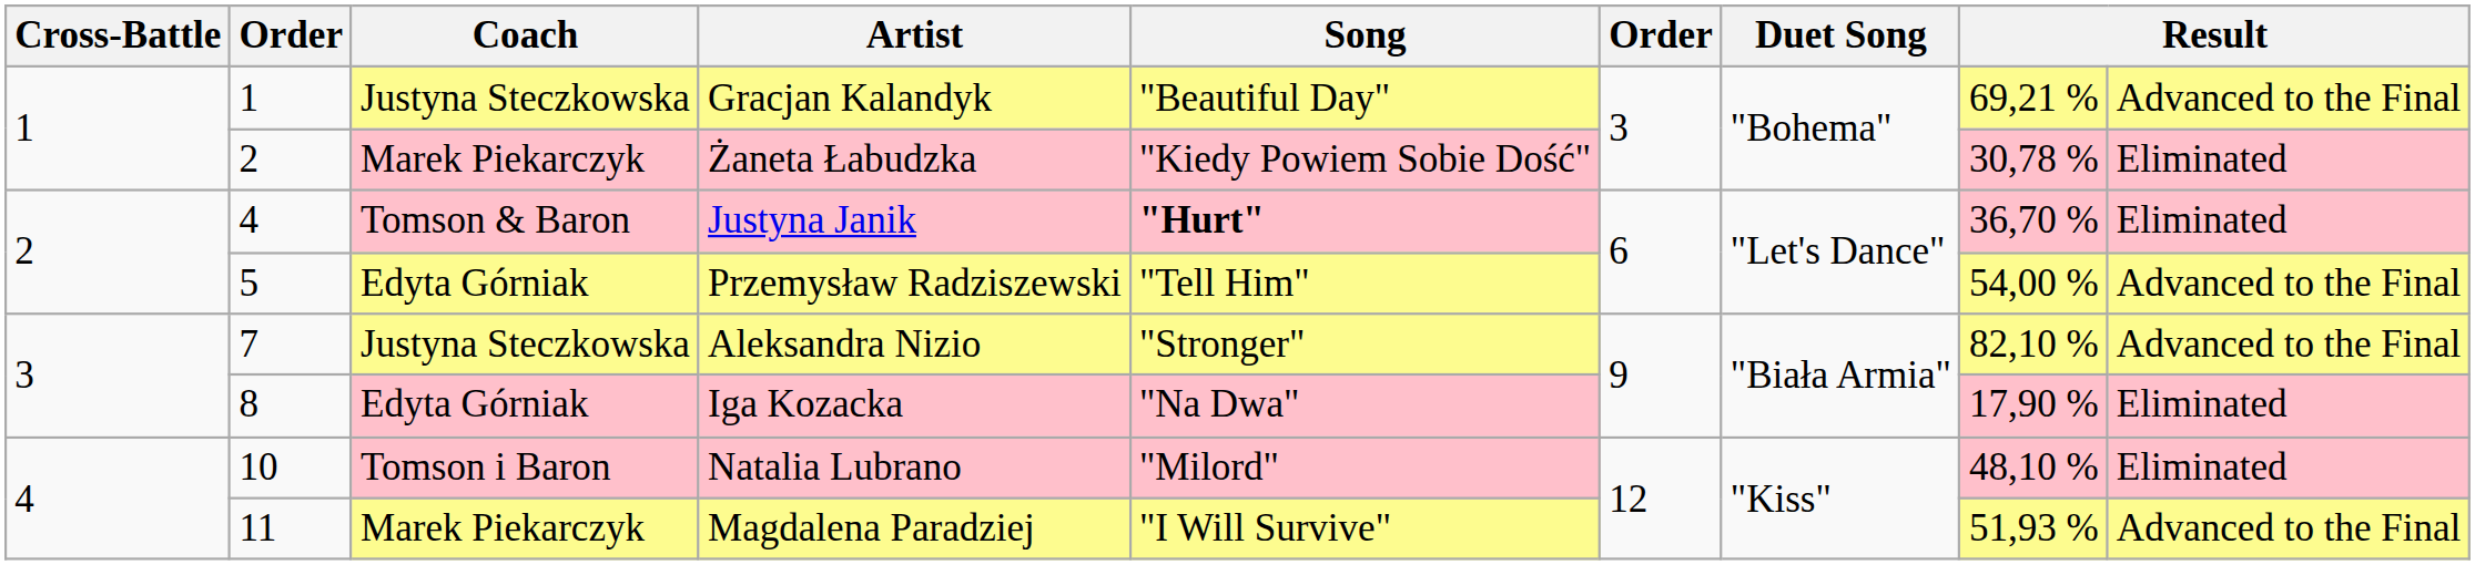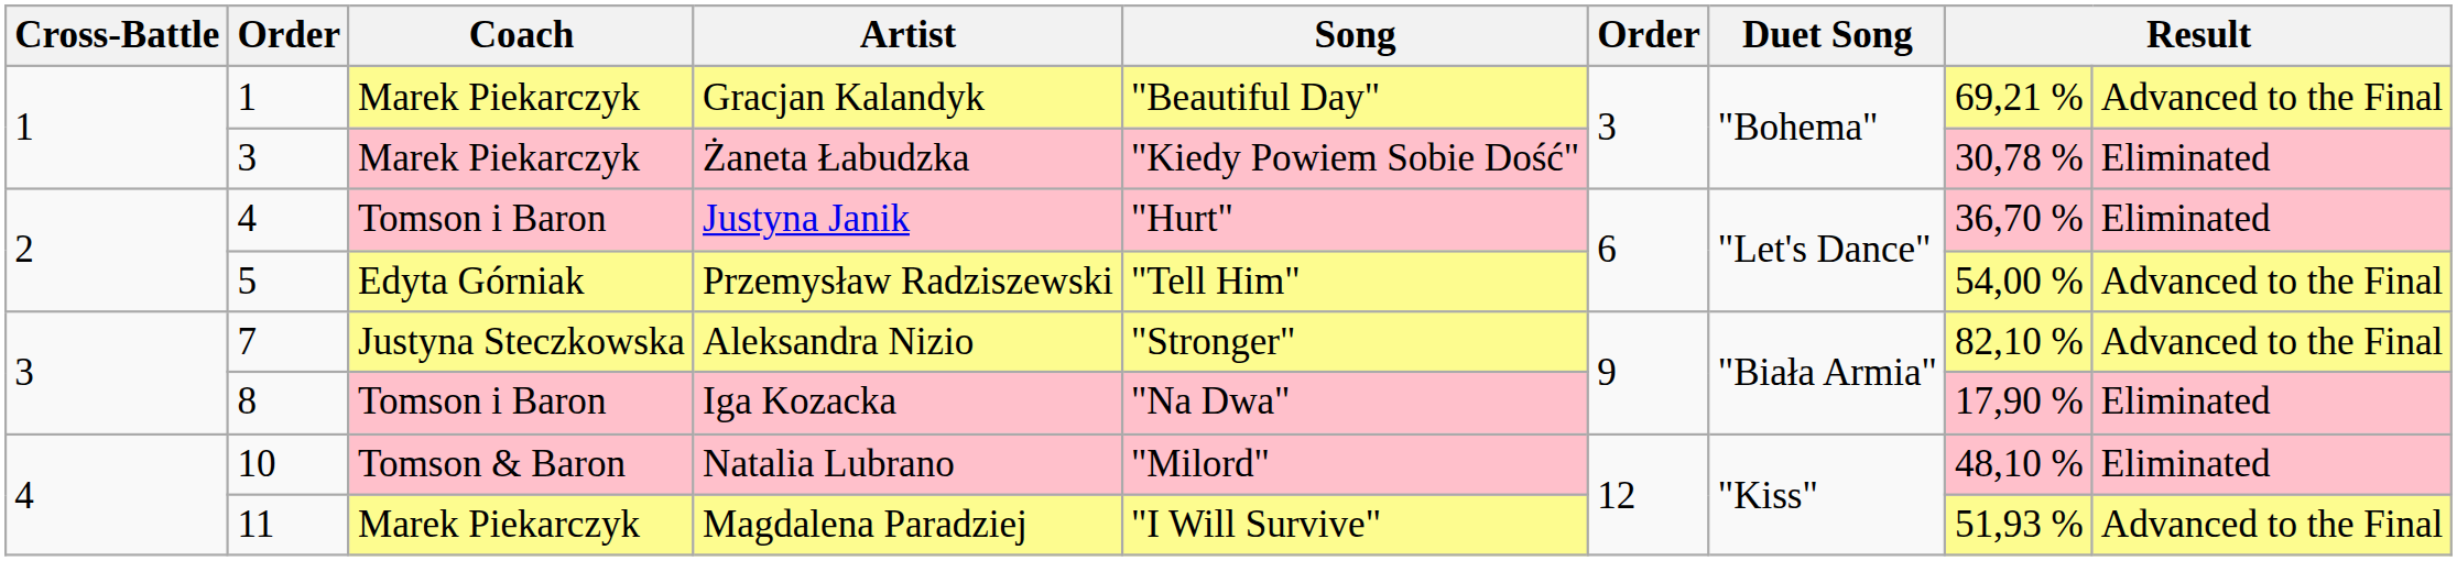 <table class="wikitable">
 <tr>
 <th>Cross-Battle</th>
 <th>Order</th>
 <th>Coach</th>
 <th>Artist</th>
 <th>Song</th>
 <th>Order</th>
 <th>Duet Song</th>
 <th colspan="2">Result</th>
 </tr>
 <tr>
 <td rowspan="2">1</td>
 <td>1</td>
-<td style="background:#fdfc8f;">Justyna Steczkowska</td>
+<td style="background:#fdfc8f;">Marek Piekarczyk</td>
 <td style="background:#fdfc8f;">Gracjan Kalandyk</td>
 <td style="background:#fdfc8f;">"Beautiful Day"</td>
 <td rowspan="2">3</td>
 <td rowspan="2">"Bohema"</td>
 <td style="background:#fdfc8f;">69,21 %</td>
 <td style="background:#fdfc8f;">Advanced to the Final</td>
 </tr>
 <tr>
-<td>2</td>
+<td>3</td>
 <td style="background:pink;">Marek Piekarczyk</td>
 <td style="background:pink;">Żaneta Łabudzka</td>
 <td style="background:pink;">"Kiedy Powiem Sobie Dość"</td>
 <td style="background:pink;">30,78 %</td>
 <td style="background:pink;">Eliminated</td>
 </tr>
 <tr>
 <td rowspan="2">2</td>
 <td>4</td>
-<td style="background:pink;">Tomson & Baron</td>
+<td style="background:pink;">Tomson i Baron</td>
 <td style="background:pink;"><a href='#'>Justyna Janik</a></td>
-<td style="background:pink;"><strong>"Hurt"</strong></td>
+<td style="background:pink;">"Hurt"</td>
 <td rowspan="2">6</td>
 <td rowspan="2">"Let's Dance"</td>
 <td style="background:pink;">36,70 %</td>
 <td style="background:pink;">Eliminated</td>
 </tr>
 <tr>
 <td>5</td>
 <td style="background:#fdfc8f;">Edyta Górniak</td>
 <td style="background:#fdfc8f;">Przemysław Radziszewski</td>
 <td style="background:#fdfc8f;">"Tell Him"</td>
 <td style="background:#fdfc8f;">54,00 %</td>
 <td style="background:#fdfc8f;">Advanced to the Final</td>
 </tr>
 <tr>
 <td rowspan="2">3</td>
 <td>7</td>
 <td style="background:#fdfc8f;">Justyna Steczkowska</td>
 <td style="background:#fdfc8f;">Aleksandra Nizio</td>
 <td style="background:#fdfc8f;">"Stronger"</td>
 <td rowspan="2">9</td>
 <td rowspan="2">"Biała Armia"</td>
 <td style="background:#fdfc8f;">82,10 %</td>
 <td style="background:#fdfc8f;">Advanced to the Final</td>
 </tr>
 <tr>
 <td>8</td>
-<td style="background:pink;">Edyta Górniak</td>
+<td style="background:pink;">Tomson i Baron</td>
 <td style="background:pink;">Iga Kozacka</td>
 <td style="background:pink;">"Na Dwa"</td>
 <td style="background:pink;">17,90 %</td>
 <td style="background:pink;">Eliminated</td>
 </tr>
 <tr>
 <td rowspan="2">4</td>
 <td>10</td>
-<td style="background:pink;">Tomson i Baron</td>
+<td style="background:pink;">Tomson & Baron</td>
 <td style="background:pink;">Natalia Lubrano</td>
 <td style="background:pink;">"Milord"</td>
 <td rowspan="2">12</td>
 <td rowspan="2">"Kiss"</td>
 <td style="background:pink;">48,10 %</td>
 <td style="background:pink;">Eliminated</td>
 </tr>
 <tr>
 <td>11</td>
 <td style="background:#fdfc8f;">Marek Piekarczyk</td>
 <td style="background:#fdfc8f;">Magdalena Paradziej</td>
 <td style="background:#fdfc8f;">"I Will Survive"</td>
 <td style="background:#fdfc8f;">51,93 %</td>
 <td style="background:#fdfc8f;">Advanced to the Final</td>
 </tr>
 </table>
